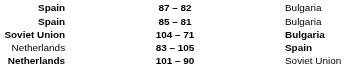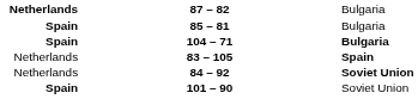 <table width=75% cellspacing=1>
 <tr>
 <th width=25%></th>
 <th width=25%></th>
 <th width=25%></th>
 </tr>
 <tr style=font-size:90%>
-<td align=right><strong>Spain</strong></td>
+<td align=right><strong>Netherlands</strong></td>
 <td align=center><strong>87 – 82</strong></td>
 <td>Bulgaria</td>
 </tr>
 <tr style=font-size:90%>
 <td align=right><strong>Spain</strong></td>
 <td align=center><strong>85 – 81</strong></td>
 <td>Bulgaria</td>
 </tr>
 <tr style=font-size:90%>
-<td align=right><strong>Soviet Union</strong></td>
+<td align=right><strong>Spain</strong></td>
 <td align=center><strong>104 – 71</strong></td>
 <td><strong>Bulgaria</strong></td>
 </tr>
 <tr style=font-size:90%>
 <td align=right>Netherlands</td>
 <td align=center><strong>83 – 105</strong></td>
 <td><strong>Spain</strong></td>
 </tr>
 <tr style=font-size:90%>
-<td align=right><strong>Netherlands</strong></td>
+<td align=right>Netherlands</td>
+<td align=center><strong>84 – 92</strong></td>
+<td><strong>Soviet Union</strong></td>
+</tr>
+<tr style=font-size:90%>
+<td align=right><strong>Spain</strong></td>
 <td align=center><strong>101 – 90</strong></td>
 <td>Soviet Union</td>
 </tr>
 </table>
